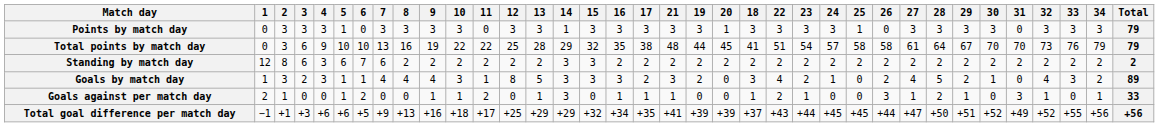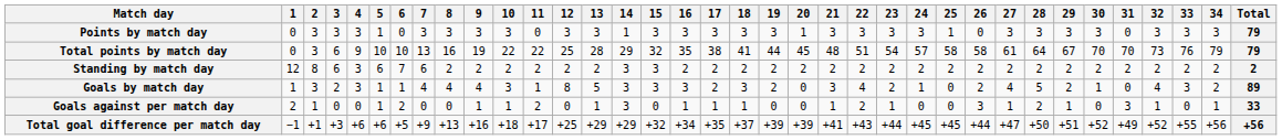 <table class="wikitable" style="width:100%; font-size:85%;">
 <tr valign=top>
 <th align=center>Match day</th>
 <th align=center>1</th>
 <th align=center>2</th>
 <th align=center>3</th>
 <th align=center>4</th>
 <th align=center>5</th>
 <th align=center>6</th>
 <th align=center>7</th>
 <th align=center>8</th>
 <th align=center>9</th>
 <th align=center>10</th>
 <th align=center>11</th>
 <th align=center>12</th>
 <th align=center>13</th>
 <th align=center>14</th>
 <th align=center>15</th>
 <th align=center>16</th>
 <th align=center>17</th>
-<th align=center>21</th>
+<th align=center>18</th>
 <th align=center>19</th>
 <th align=center>20</th>
-<th align=center>18</th>
+<th align=center>21</th>
 <th align=center>22</th>
 <th align=center>23</th>
 <th align=center>24</th>
 <th align=center>25</th>
 <th align=center>26</th>
 <th align=center>27</th>
 <th align=center>28</th>
 <th align=center>29</th>
 <th align=center>30</th>
 <th align=center>31</th>
 <th align=center>32</th>
 <th align=center>33</th>
 <th align=center>34</th>
 <th align=center><strong>Total</strong></th>
 </tr>
 <tr>
 <th align=center>Points by match day</th>
 <td align=center>0</td>
 <td align=center>3</td>
 <td align=center>3</td>
 <td align=center>3</td>
 <td align=center>1</td>
 <td align=center>0</td>
 <td align=center>3</td>
 <td align=center>3</td>
 <td align=center>3</td>
 <td align=center>3</td>
 <td align=center>0</td>
 <td align=center>3</td>
 <td align=center>3</td>
 <td align=center>1</td>
 <td align=center>3</td>
 <td align=center>3</td>
 <td align=center>3</td>
 <td align=center>3</td>
 <td align=center>3</td>
 <td align=center>1</td>
 <td align=center>3</td>
 <td align=center>3</td>
 <td align=center>3</td>
 <td align=center>3</td>
 <td align=center>1</td>
 <td align=center>0</td>
 <td align=center>3</td>
 <td align=center>3</td>
 <td align=center>3</td>
 <td align=center>3</td>
 <td align=center>0</td>
 <td align=center>3</td>
 <td align=center>3</td>
 <td align=center>3</td>
 <th align=center><strong>79</strong></th>
 </tr>
 <tr>
 <th align=center>Total points by match day</th>
 <td align=center>0</td>
 <td align=center>3</td>
 <td align=center>6</td>
 <td align=center>9</td>
 <td align=center>10</td>
 <td align=center>10</td>
 <td align=center>13</td>
 <td align=center>16</td>
 <td align=center>19</td>
 <td align=center>22</td>
 <td align=center>22</td>
 <td align=center>25</td>
 <td align=center>28</td>
 <td align=center>29</td>
 <td align=center>32</td>
 <td align=center>35</td>
 <td align=center>38</td>
-<td align=center>48</td>
+<td align=center>41</td>
 <td align=center>44</td>
 <td align=center>45</td>
-<td align=center>41</td>
+<td align=center>48</td>
 <td align=center>51</td>
 <td align=center>54</td>
 <td align=center>57</td>
 <td align=center>58</td>
 <td align=center>58</td>
 <td align=center>61</td>
 <td align=center>64</td>
 <td align=center>67</td>
 <td align=center>70</td>
 <td align=center>70</td>
 <td align=center>73</td>
 <td align=center>76</td>
 <td align=center>79</td>
 <th align=center><strong>79</strong></th>
 </tr>
 <tr>
 <th align=center>Standing by match day</th>
 <td align=center>12</td>
 <td align=center>8</td>
 <td align=center>6</td>
 <td align=center>3</td>
 <td align=center>6</td>
 <td align=center>7</td>
 <td align=center>6</td>
 <td align=center>2</td>
 <td align=center>2</td>
 <td align=center>2</td>
 <td align=center>2</td>
 <td align=center>2</td>
 <td align=center>2</td>
 <td align=center>3</td>
 <td align=center>3</td>
 <td align=center>2</td>
 <td align=center>2</td>
 <td align=center>2</td>
 <td align=center>2</td>
 <td align=center>2</td>
 <td align=center>2</td>
 <td align=center>2</td>
 <td align=center>2</td>
 <td align=center>2</td>
 <td align=center>2</td>
 <td align=center>2</td>
 <td align=center>2</td>
 <td align=center>2</td>
 <td align=center>2</td>
 <td align=center>2</td>
 <td align=center>2</td>
 <td align=center>2</td>
 <td align=center>2</td>
 <td align=center>2</td>
 <th align=center><strong>2</strong></th>
 </tr>
 <tr>
 <th align=center>Goals by match day</th>
 <td align=center>1</td>
 <td align=center>3</td>
 <td align=center>2</td>
 <td align=center>3</td>
 <td align=center>1</td>
 <td align=center>1</td>
 <td align=center>4</td>
 <td align=center>4</td>
 <td align=center>4</td>
 <td align=center>3</td>
 <td align=center>1</td>
 <td align=center>8</td>
 <td align=center>5</td>
 <td align=center>3</td>
 <td align=center>3</td>
 <td align=center>3</td>
 <td align=center>2</td>
 <td align=center>3</td>
 <td align=center>2</td>
 <td align=center>0</td>
 <td align=center>3</td>
 <td align=center>4</td>
 <td align=center>2</td>
 <td align=center>1</td>
 <td align=center>0</td>
 <td align=center>2</td>
 <td align=center>4</td>
 <td align=center>5</td>
 <td align=center>2</td>
 <td align=center>1</td>
 <td align=center>0</td>
 <td align=center>4</td>
 <td align=center>3</td>
 <td align=center>2</td>
 <th align=center><strong>89</strong></th>
 </tr>
 <tr>
 <th align=center>Goals against per match day</th>
 <td align=center>2</td>
 <td align=center>1</td>
 <td align=center>0</td>
 <td align=center>0</td>
 <td align=center>1</td>
 <td align=center>2</td>
 <td align=center>0</td>
 <td align=center>0</td>
 <td align=center>1</td>
 <td align=center>1</td>
 <td align=center>2</td>
 <td align=center>0</td>
 <td align=center>1</td>
 <td align=center>3</td>
 <td align=center>0</td>
 <td align=center>1</td>
 <td align=center>1</td>
 <td align=center>1</td>
 <td align=center>0</td>
 <td align=center>0</td>
 <td align=center>1</td>
 <td align=center>2</td>
 <td align=center>1</td>
 <td align=center>0</td>
 <td align=center>0</td>
 <td align=center>3</td>
 <td align=center>1</td>
 <td align=center>2</td>
 <td align=center>1</td>
 <td align=center>0</td>
 <td align=center>3</td>
 <td align=center>1</td>
 <td align=center>0</td>
 <td align=center>1</td>
 <th align=center><strong>33</strong></th>
 </tr>
 <tr>
 <th align=center>Total goal difference per match day</th>
 <td align=center>−1</td>
 <td align=center>+1</td>
 <td align=center>+3</td>
 <td align=center>+6</td>
 <td align=center>+6</td>
 <td align=center>+5</td>
 <td align=center>+9</td>
 <td align=center>+13</td>
 <td align=center>+16</td>
 <td align=center>+18</td>
 <td align=center>+17</td>
 <td align=center>+25</td>
 <td align=center>+29</td>
 <td align=center>+29</td>
 <td align=center>+32</td>
 <td align=center>+34</td>
 <td align=center>+35</td>
-<td align=center>+41</td>
+<td align=center>+37</td>
 <td align=center>+39</td>
 <td align=center>+39</td>
-<td align=center>+37</td>
+<td align=center>+41</td>
 <td align=center>+43</td>
 <td align=center>+44</td>
 <td align=center>+45</td>
 <td align=center>+45</td>
 <td align=center>+44</td>
 <td align=center>+47</td>
 <td align=center>+50</td>
 <td align=center>+51</td>
 <td align=center>+52</td>
 <td align=center>+49</td>
 <td align=center>+52</td>
 <td align=center>+55</td>
 <td align=center>+56</td>
 <th align=center><strong>+56</strong></th>
 </tr>
 </table>
